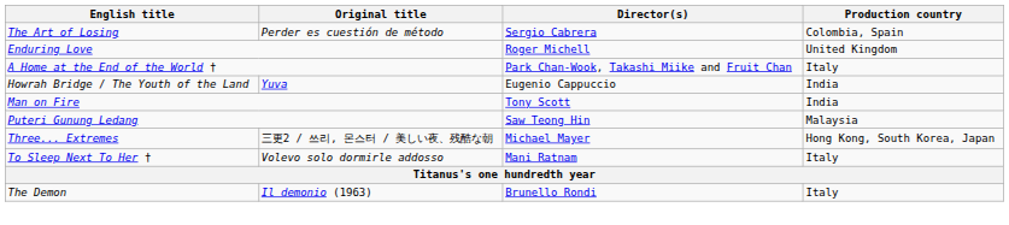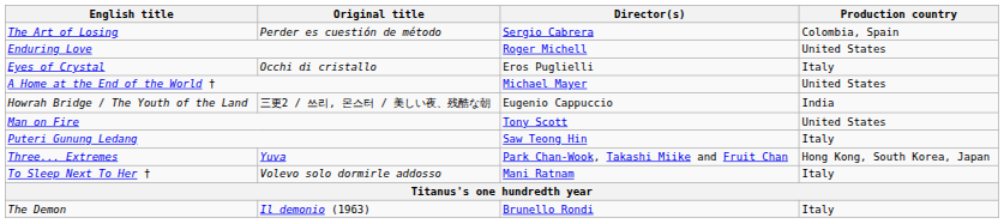 <table class="wikitable" style="width:95%; margin-bottom:0px">
 <tr>
 <th>English title</th>
 <th>Original title</th>
 <th>Director(s)</th>
 <th>Production country</th>
 </tr>
 <tr>
 <td data-sort-value="Art"><em><a href='#'>The Art of Losing</a></em></td>
 <td><em>Perder es cuestión de método</em></td>
 <td data-sort-value="Cabrera"><a href='#'>Sergio Cabrera</a></td>
 <td>Colombia, Spain</td>
 </tr>
 <tr>
 <td colspan=2><em><a href='#'>Enduring Love</a></em></td>
 <td data-sort-value="Michell"><a href='#'>Roger Michell</a></td>
-<td>United Kingdom</td>
+<td>United States</td>
+</tr>
+<tr>
+<td><em><a href='#'>Eyes of Crystal</a></em></td>
+<td><em>Occhi di cristallo</em></td>
+<td data-sort-value="Puglielli">Eros Puglielli</td>
+<td>Italy</td>
 </tr>
 <tr>
 <td colspan=2 data-sort-value="Home"><em><a href='#'>A Home at the End of the World</a></em> †</td>
-<td><a href='#'>Park Chan-Wook</a>, <a href='#'>Takashi Miike</a> and <a href='#'>Fruit Chan</a></td>
-<td>Italy</td>
+<td data-sort-value="Mayer"><a href='#'>Michael Mayer</a></td>
+<td>United States</td>
 </tr>
 <tr>
 <td><em>Howrah Bridge</em> / <em>The Youth of the Land</em></td>
-<td><em><a href='#'>Yuva</a></em></td>
+<td>三更2 / 쓰리, 몬스터 / 美しい夜、残酷な朝</td>
 <td data-sort-value="Cappuccio">Eugenio Cappuccio</td>
 <td>India</td>
 </tr>
 <tr>
 <td colspan=2><em><a href='#'>Man on Fire</a></em></td>
 <td data-sort-value="Scott"><a href='#'>Tony Scott</a></td>
-<td>India</td>
+<td>United States</td>
 </tr>
 <tr>
 <td colspan=2><em><a href='#'>Puteri Gunung Ledang</a></em></td>
 <td><a href='#'>Saw Teong Hin</a></td>
-<td>Malaysia</td>
+<td>Italy</td>
 </tr>
 <tr>
 <td><em><a href='#'>Three... Extremes</a></em></td>
-<td>三更2 / 쓰리, 몬스터 / 美しい夜、残酷な朝</td>
-<td data-sort-value="Mayer"><a href='#'>Michael Mayer</a></td>
+<td><em><a href='#'>Yuva</a></em></td>
+<td><a href='#'>Park Chan-Wook</a>, <a href='#'>Takashi Miike</a> and <a href='#'>Fruit Chan</a></td>
 <td>Hong Kong, South Korea, Japan</td>
 </tr>
 <tr>
 <td><em><a href='#'>To Sleep Next To Her</a></em> †</td>
 <td><em>Volevo solo dormirle addosso</em></td>
 <td data-sort-value="Ratnam"><a href='#'>Mani Ratnam</a></td>
 <td>Italy</td>
 </tr>
 <tr>
 <th colspan="4">Titanus's one hundredth year</th>
 </tr>
 <tr>
 <td><em>The Demon</em></td>
 <td><em><a href='#'>Il demonio</a></em> (1963)</td>
 <td><a href='#'>Brunello Rondi</a></td>
 <td>Italy</td>
 </tr>
 </table>
